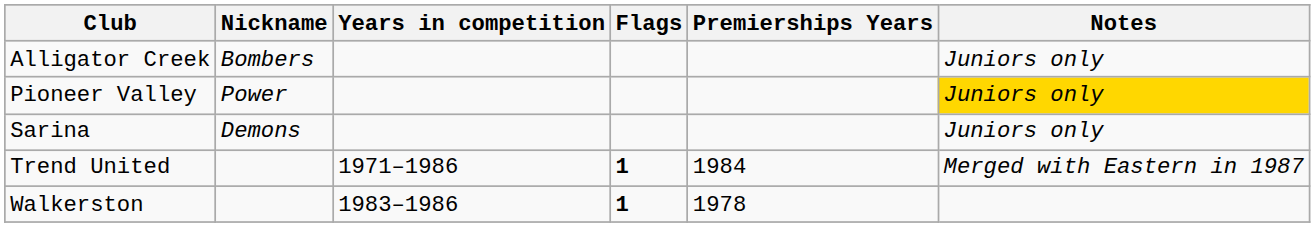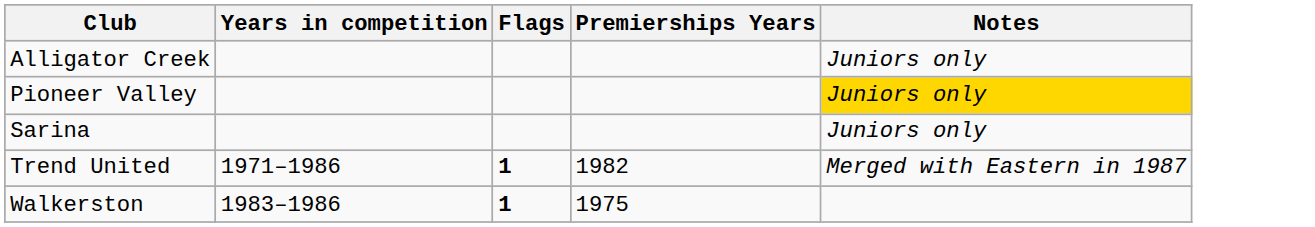 <table class="wikitable">
 <tr>
 <th>Club</th>
-<th>Nickname</th>
 <th>Years in competition</th>
 <th>Flags</th>
 <th>Premierships Years</th>
 <th>Notes</th>
 </tr>
 <tr>
 <td>Alligator Creek</td>
-<td><em>Bombers</em></td>
 <td></td>
 <td></td>
 <td></td>
 <td><em>Juniors only</em></td>
 </tr>
 <tr>
 <td>Pioneer Valley</td>
-<td><em>Power</em></td>
 <td></td>
 <td></td>
 <td></td>
 <td style="background: gold;"><em>Juniors only</em></td>
 </tr>
 <tr>
 <td>Sarina</td>
-<td><em>Demons</em></td>
 <td></td>
 <td></td>
 <td></td>
 <td><em>Juniors only</em></td>
 </tr>
 <tr>
 <td>Trend United</td>
-<td></td>
 <td>1971–1986</td>
 <td><strong>1</strong></td>
-<td>1984</td>
+<td>1982</td>
 <td><em>Merged with Eastern in 1987</em></td>
 </tr>
 <tr>
 <td>Walkerston</td>
-<td></td>
 <td>1983–1986</td>
 <td><strong>1</strong></td>
-<td>1978</td>
+<td>1975</td>
 <td></td>
 </tr>
 </table>
